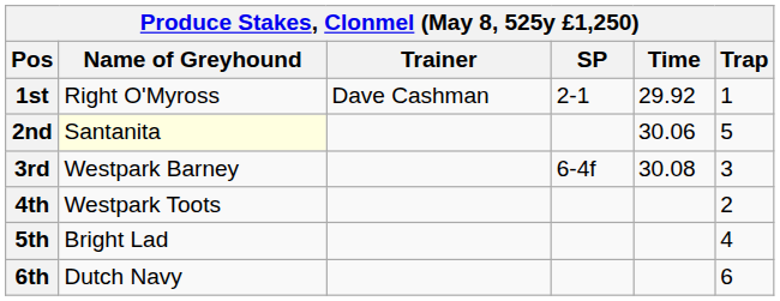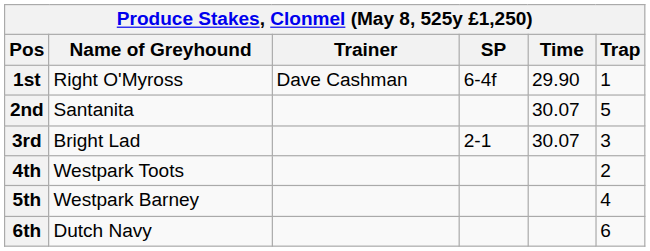 <table class="wikitable">
 <tr>
 <th colspan="6"><a href='#'>Produce Stakes</a>, <a href='#'>Clonmel</a> (May 8, 525y £1,250)</th>
 </tr>
 <tr>
 <th width=30>Pos</th>
 <th width=180>Name of Greyhound</th>
 <th width=150>Trainer</th>
 <th width=50>SP</th>
 <th width=50>Time</th>
 <th width=30>Trap</th>
 </tr>
 <tr>
 <th>1st</th>
 <td>Right O'Myross</td>
 <td>Dave Cashman</td>
-<td>2-1</td>
-<td>29.92</td>
+<td>6-4f</td>
+<td>29.90</td>
 <td>1</td>
 </tr>
 <tr>
 <th>2nd</th>
-<td style="background: lightyellow;">Santanita</td>
+<td>Santanita</td>
 <td></td>
 <td></td>
-<td>30.06</td>
+<td>30.07</td>
 <td>5</td>
 </tr>
 <tr>
 <th>3rd</th>
-<td>Westpark Barney</td>
+<td>Bright Lad</td>
 <td></td>
-<td>6-4f</td>
-<td>30.08</td>
+<td>2-1</td>
+<td>30.07</td>
 <td>3</td>
 </tr>
 <tr>
 <th>4th</th>
 <td>Westpark Toots</td>
 <td></td>
 <td></td>
 <td></td>
 <td>2</td>
 </tr>
 <tr>
 <th>5th</th>
-<td>Bright Lad</td>
+<td>Westpark Barney</td>
 <td></td>
 <td></td>
 <td></td>
 <td>4</td>
 </tr>
 <tr>
 <th>6th</th>
 <td>Dutch Navy</td>
 <td></td>
 <td></td>
 <td></td>
 <td>6</td>
 </tr>
 </table>
